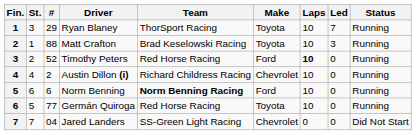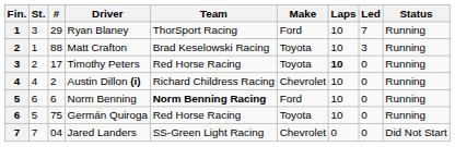 <table class="wikitable" style="font-size:95%">
 <tr>
 <th>Fin.</th>
 <th>St.</th>
 <th>#</th>
 <th>Driver</th>
 <th>Team</th>
 <th>Make</th>
 <th>Laps</th>
 <th>Led</th>
 <th>Status</th>
 </tr>
 <tr>
 <th>1</th>
 <td>3</td>
 <td>29</td>
 <td>Ryan Blaney</td>
 <td>ThorSport Racing</td>
-<td>Toyota</td>
+<td>Ford</td>
 <td>10</td>
 <td>7</td>
 <td>Running</td>
 </tr>
 <tr>
 <th>2</th>
 <td>1</td>
 <td>88</td>
 <td>Matt Crafton</td>
 <td>Brad Keselowski Racing</td>
 <td>Toyota</td>
 <td>10</td>
 <td>3</td>
 <td>Running</td>
 </tr>
 <tr>
 <th>3</th>
 <td>2</td>
-<td>52</td>
+<td>17</td>
 <td>Timothy Peters</td>
 <td>Red Horse Racing</td>
-<td>Ford</td>
+<td>Toyota</td>
 <td><strong>10</strong></td>
 <td>0</td>
 <td>Running</td>
 </tr>
 <tr>
 <th>4</th>
 <td>4</td>
 <td>2</td>
 <td>Austin Dillon <strong>(i)</strong></td>
 <td>Richard Childress Racing</td>
 <td>Chevrolet</td>
 <td>10</td>
 <td>0</td>
 <td>Running</td>
 </tr>
 <tr>
 <th>5</th>
 <td>6</td>
 <td>6</td>
 <td>Norm Benning</td>
 <td><strong>Norm Benning Racing</strong></td>
 <td>Ford</td>
 <td>10</td>
 <td>0</td>
 <td>Running</td>
 </tr>
 <tr>
 <th>6</th>
 <td>5</td>
-<td>77</td>
+<td>75</td>
 <td>Germán Quiroga</td>
 <td>Red Horse Racing</td>
 <td>Toyota</td>
 <td>10</td>
 <td>0</td>
 <td>Running</td>
 </tr>
 <tr>
 <th>7</th>
 <td>7</td>
 <td>04</td>
 <td>Jared Landers</td>
 <td>SS-Green Light Racing</td>
 <td>Chevrolet</td>
 <td>0</td>
 <td>0</td>
 <td>Did Not Start</td>
 </tr>
 </table>
